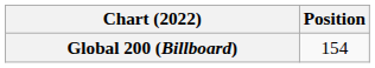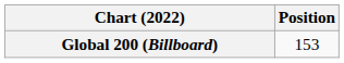 <table class="wikitable sortable plainrowheaders" style="text-align:center">
 <tr>
 <th style="width: 190pt;">Chart (2022)</th>
 <th>Position</th>
 </tr>
 <tr>
 <th scope="row">Global 200 (<em>Billboard</em>)</th>
-<td>154</td>
+<td>153</td>
 </tr>
 </table>
